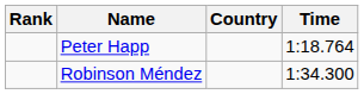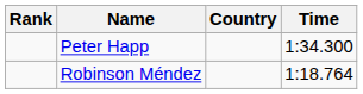 <table class="wikitable" style="text-align:center">
 <tr>
 <th>Rank</th>
 <th>Name</th>
 <th>Country</th>
 <th>Time</th>
 </tr>
 <tr>
 <td></td>
 <td align="left"><a href='#'>Peter Happ</a></td>
 <td align="left"></td>
-<td>1:18.764</td>
+<td>1:34.300</td>
 </tr>
 <tr>
 <td></td>
 <td align="left"><a href='#'>Robinson Méndez</a></td>
 <td align="left"></td>
-<td>1:34.300</td>
+<td>1:18.764</td>
 </tr>
 </table>
